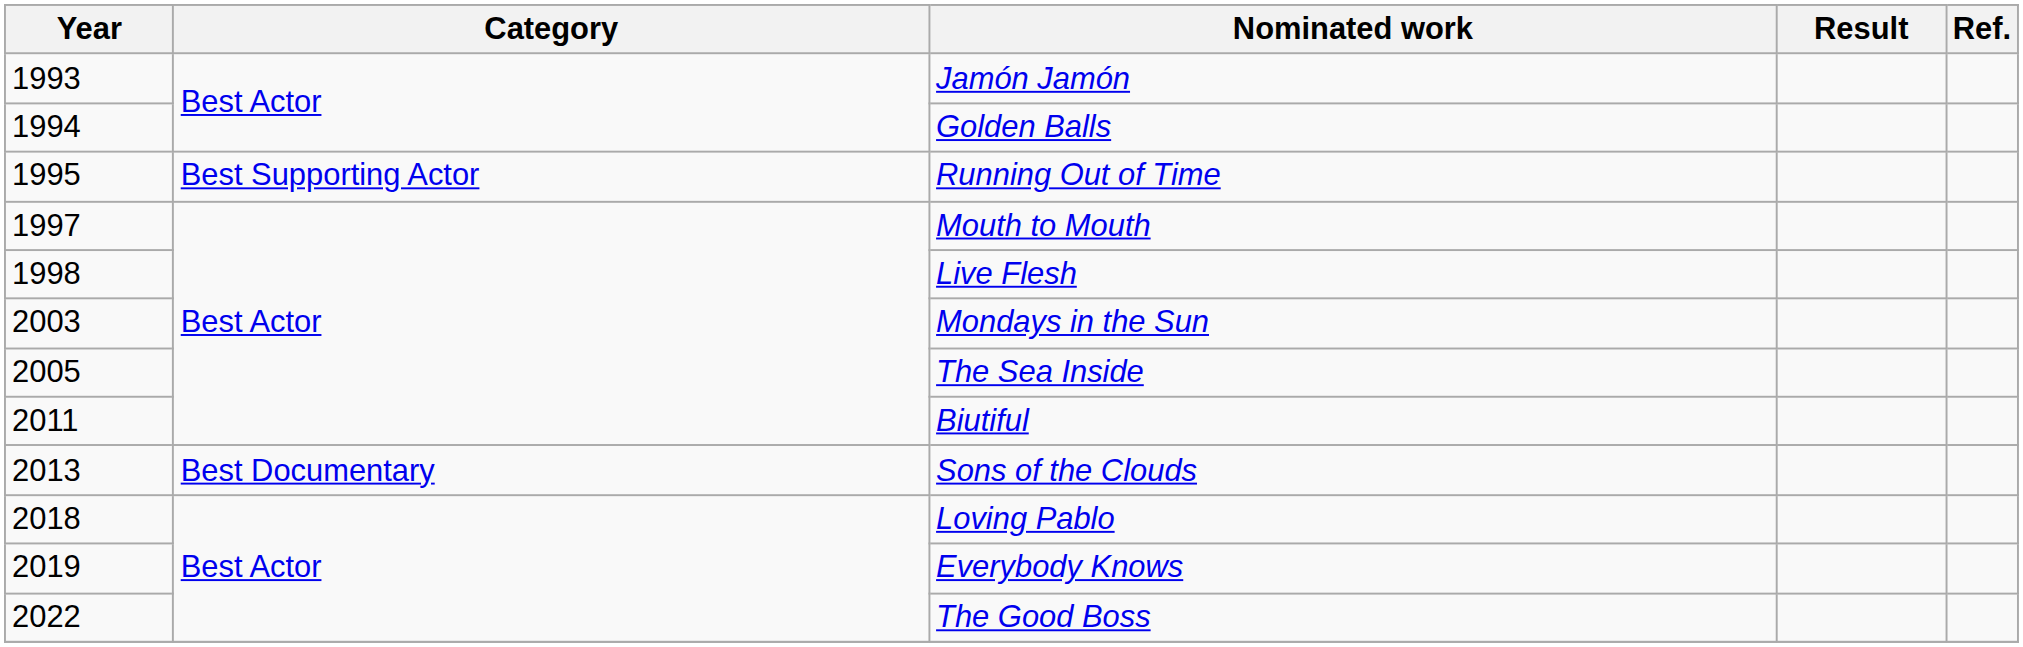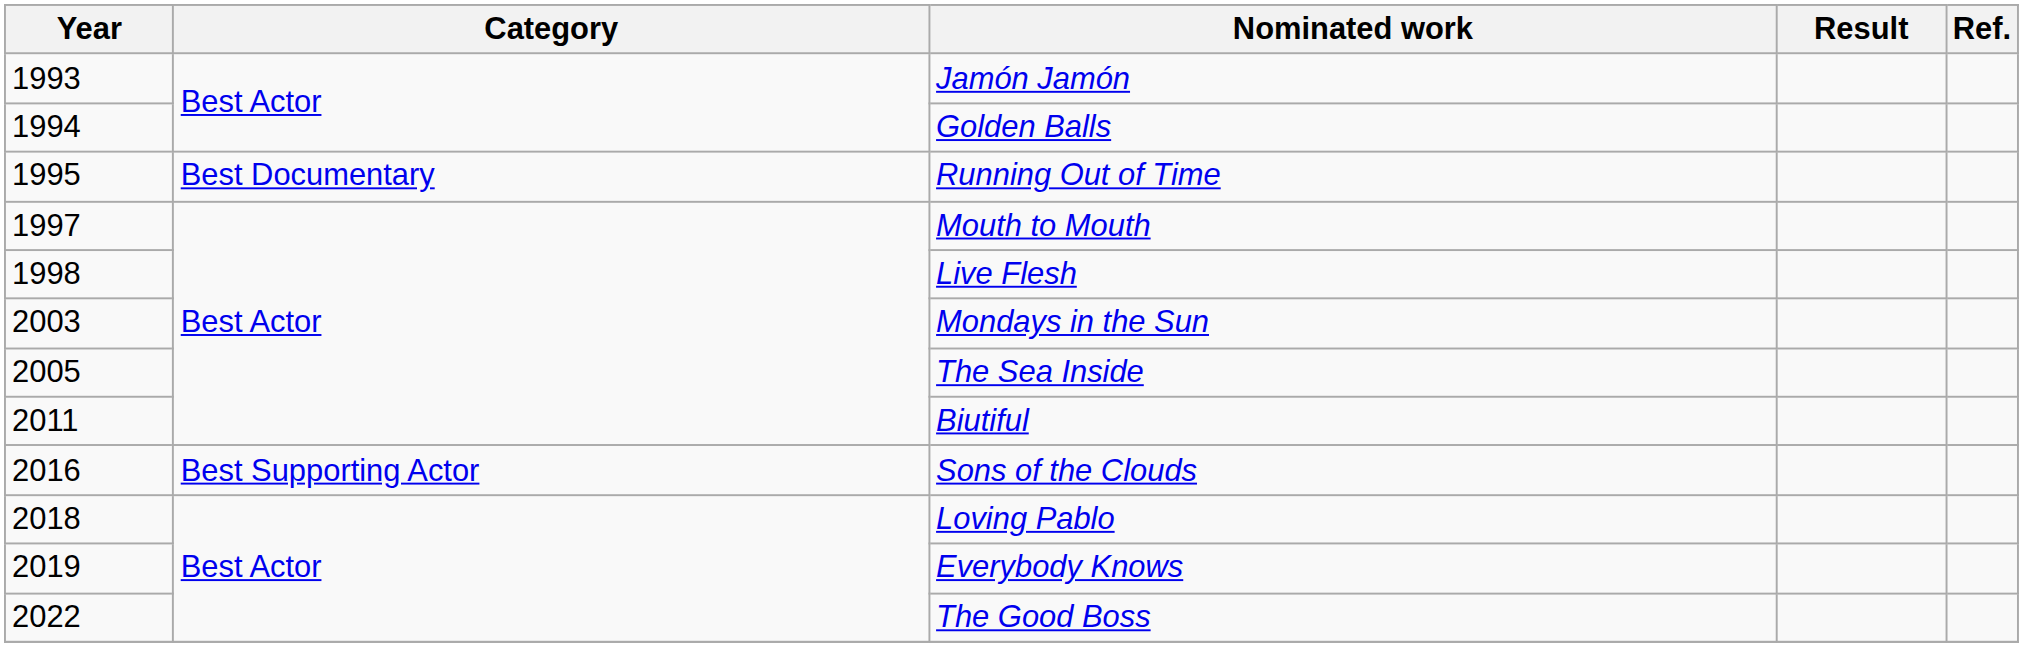 <table class=wikitable>
 <tr>
 <th scope="col" style="width:5em;">Year</th>
 <th scope="col" style="width:24em;">Category</th>
 <th scope="col" style="width:27em;">Nominated work</th>
 <th scope="col" style="width:5em;">Result</th>
 <th>Ref.</th>
 </tr>
 <tr>
 <td>1993</td>
 <td rowspan="2"><a href='#'>Best Actor</a></td>
 <td><em><a href='#'>Jamón Jamón</a></em></td>
 <td></td>
 <td></td>
 </tr>
 <tr>
 <td>1994</td>
 <td><em><a href='#'>Golden Balls</a></em></td>
 <td></td>
 <td></td>
 </tr>
 <tr>
 <td>1995</td>
-<td><a href='#'>Best Supporting Actor</a></td>
+<td><a href='#'>Best Documentary</a></td>
 <td><em><a href='#'>Running Out of Time</a></em></td>
 <td></td>
 <td></td>
 </tr>
 <tr>
 <td>1997</td>
 <td rowspan="5"><a href='#'>Best Actor</a></td>
 <td><em><a href='#'>Mouth to Mouth</a></em></td>
 <td></td>
 <td></td>
 </tr>
 <tr>
 <td>1998</td>
 <td><em><a href='#'>Live Flesh</a></em></td>
 <td></td>
 <td></td>
 </tr>
 <tr>
 <td>2003</td>
 <td><em><a href='#'>Mondays in the Sun</a></em></td>
 <td></td>
 <td></td>
 </tr>
 <tr>
 <td>2005</td>
 <td><em><a href='#'>The Sea Inside</a></em></td>
 <td></td>
 <td></td>
 </tr>
 <tr>
 <td>2011</td>
 <td><em><a href='#'>Biutiful</a></em></td>
 <td></td>
 <td></td>
 </tr>
 <tr>
-<td>2013</td>
-<td><a href='#'>Best Documentary</a></td>
+<td>2016</td>
+<td><a href='#'>Best Supporting Actor</a></td>
 <td><em><a href='#'>Sons of the Clouds</a></em></td>
 <td></td>
 <td></td>
 </tr>
 <tr>
 <td>2018</td>
 <td rowspan="3"><a href='#'>Best Actor</a></td>
 <td><em><a href='#'>Loving Pablo</a></em></td>
 <td></td>
 <td></td>
 </tr>
 <tr>
 <td>2019</td>
 <td><em><a href='#'>Everybody Knows</a></em></td>
 <td></td>
 <td></td>
 </tr>
 <tr>
 <td>2022</td>
 <td><em><a href='#'>The Good Boss</a></em></td>
 <td></td>
 <td></td>
 </tr>
 <tr>
 </tr>
 </table>
